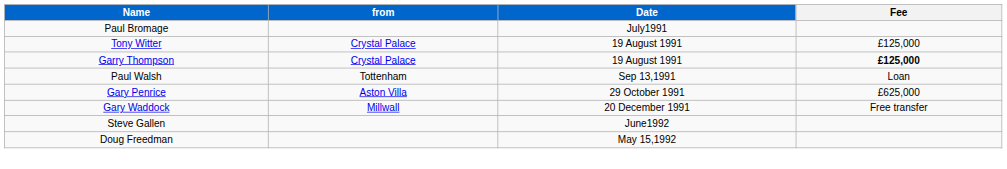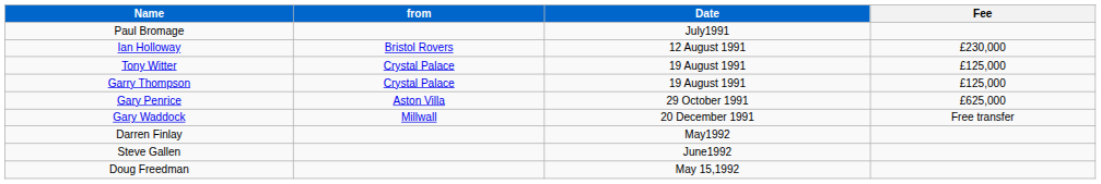 <table class="wikitable" style="text-align:center; font-size:90%; width:90%;">
 <tr>
 <th style="background:#0066CC; color:#FFFFFF; text-align:center;"><strong>Name</strong></th>
 <th style="background:#0066CC; color:#FFFFFF; text-align:center;">from</th>
 <th style="background:#0066CC; color:#FFFFFF; text-align:center;">Date</th>
 <th>Fee</th>
 </tr>
 <tr>
 <td>Paul Bromage</td>
 <td></td>
 <td>July1991</td>
 <td></td>
 </tr>
 <tr>
+<td><a href='#'>Ian Holloway</a></td>
+<td><a href='#'>Bristol Rovers</a></td>
+<td>12 August 1991</td>
+<td>£230,000</td>
+</tr>
+<tr>
 <td><a href='#'>Tony Witter</a></td>
 <td><a href='#'>Crystal Palace</a></td>
 <td>19 August 1991</td>
 <td>£125,000</td>
 </tr>
 <tr>
 <td><a href='#'>Garry Thompson</a></td>
 <td><a href='#'>Crystal Palace</a></td>
 <td>19 August 1991</td>
-<td><strong>£125,000</strong></td>
-</tr>
-<tr>
-<td>Paul Walsh</td>
-<td>Tottenham</td>
-<td>Sep 13,1991</td>
-<td>Loan</td>
+<td>£125,000</td>
 </tr>
 <tr>
 <td><a href='#'>Gary Penrice</a></td>
 <td><a href='#'>Aston Villa</a></td>
 <td>29 October 1991</td>
 <td>£625,000</td>
 </tr>
 <tr>
 <td><a href='#'>Gary Waddock</a></td>
 <td><a href='#'>Millwall</a></td>
 <td>20 December 1991</td>
 <td>Free transfer</td>
 </tr>
 <tr>
+<td>Darren Finlay</td>
+<td></td>
+<td>May1992</td>
+<td></td>
+</tr>
+<tr>
 <td>Steve Gallen</td>
 <td></td>
 <td>June1992</td>
 <td></td>
 </tr>
 <tr>
 <td>Doug Freedman</td>
 <td></td>
 <td>May 15,1992</td>
 <td></td>
 </tr>
 </table>
